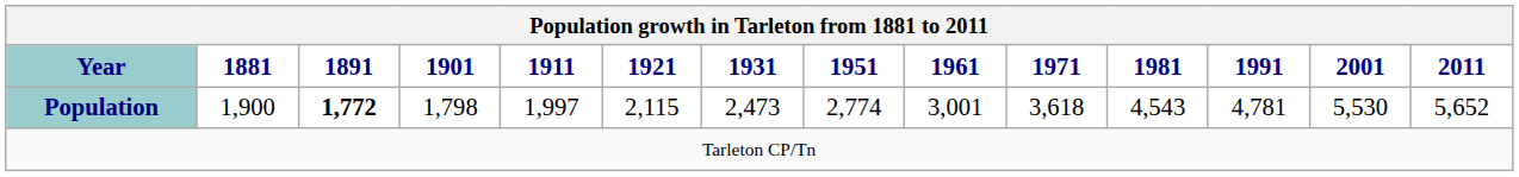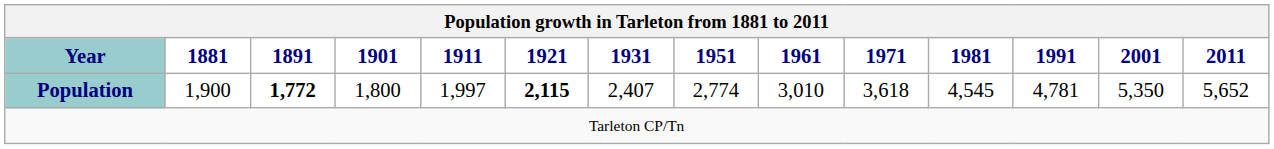 <table class="wikitable" style="font-size:90%; width:70%; border:0; text-align:center; line-height:120%;">
 <tr>
 <th colspan="14" style="text-align:center;font-size:90%;">Population growth in Tarleton from 1881 to 2011</th>
 </tr>
 <tr>
 <th style="background:#9cc; color:navy; height:18px;">Year</th>
 <th style="background:#fff; color:navy;">1881</th>
 <th style="background:#fff; color:navy;">1891</th>
 <th style="background:#fff; color:navy;">1901</th>
 <th style="background:#fff; color:navy;">1911</th>
 <th style="background:#fff; color:navy;">1921</th>
 <th style="background:#fff; color:navy;">1931</th>
 <th style="background:#fff; color:navy;">1951</th>
 <th style="background:#fff; color:navy;">1961</th>
 <th style="background:#fff; color:navy;">1971</th>
 <th style="background:#fff; color:navy;">1981</th>
 <th style="background:#fff; color:navy;">1991</th>
 <th style="background:#fff; color:navy;">2001</th>
 <th style="background:#fff; color:navy;">2011</th>
 </tr>
 <tr style="text-align:center;">
 <th style="background:#9cc; color:navy; height:17px;">Population</th>
 <td style="background:#fff; color:black;">1,900</td>
 <td style="background:#fff; color:black;"><strong>1,772</strong></td>
-<td style="background:#fff; color:black;">1,798</td>
+<td style="background:#fff; color:black;">1,800</td>
 <td style="background:#fff; color:black;">1,997</td>
-<td style="background:#fff; color:black;">2,115</td>
-<td style="background:#fff; color:black;">2,473</td>
+<td style="background:#fff; color:black;"><strong>2,115</strong></td>
+<td style="background:#fff; color:black;">2,407</td>
 <td style="background:#fff; color:black;">2,774</td>
-<td style="background:#fff; color:black;">3,001</td>
+<td style="background:#fff; color:black;">3,010</td>
 <td style="background:#fff; color:black;">3,618</td>
-<td style="background:#fff; color:black;">4,543</td>
+<td style="background:#fff; color:black;">4,545</td>
 <td style="background:#fff; color:black;">4,781</td>
-<td style="background:#fff; color:black;">5,530</td>
+<td style="background:#fff; color:black;">5,350</td>
 <td style="background:#fff; color:black;">5,652</td>
 </tr>
 <tr>
 <td colspan="14" style="text-align:center;font-size:90%;"><small>Tarleton CP/Tn</small></td>
 </tr>
 </table>
